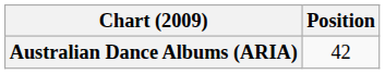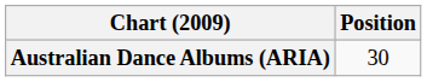 <table class="wikitable plainrowheaders" style="text-align:center">
 <tr>
 <th scope="col">Chart (2009)</th>
 <th scope="col">Position</th>
 </tr>
 <tr>
 <th scope="row">Australian Dance Albums (ARIA)</th>
-<td>42</td>
+<td>30</td>
 </tr>
 </table>
